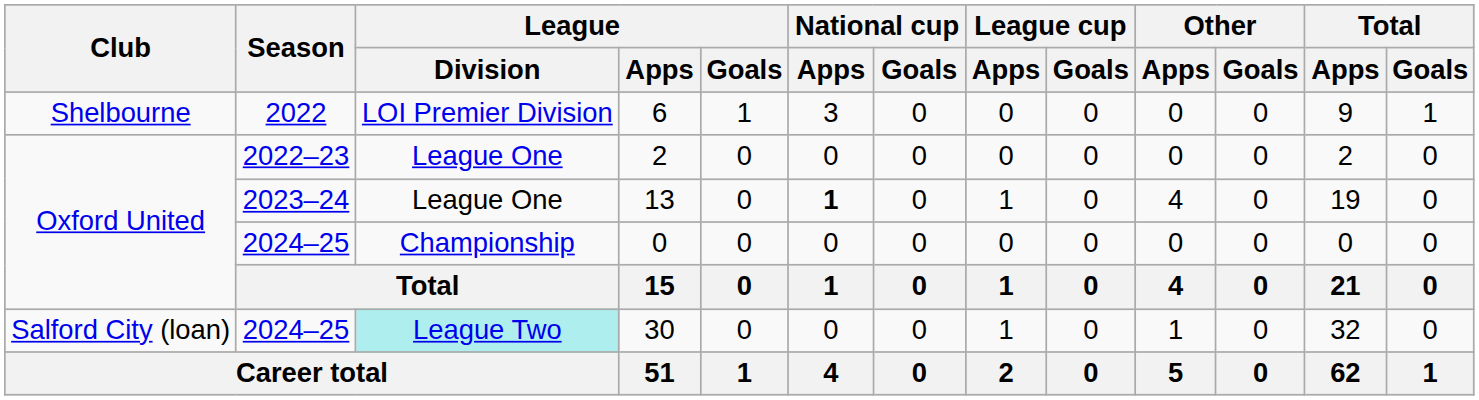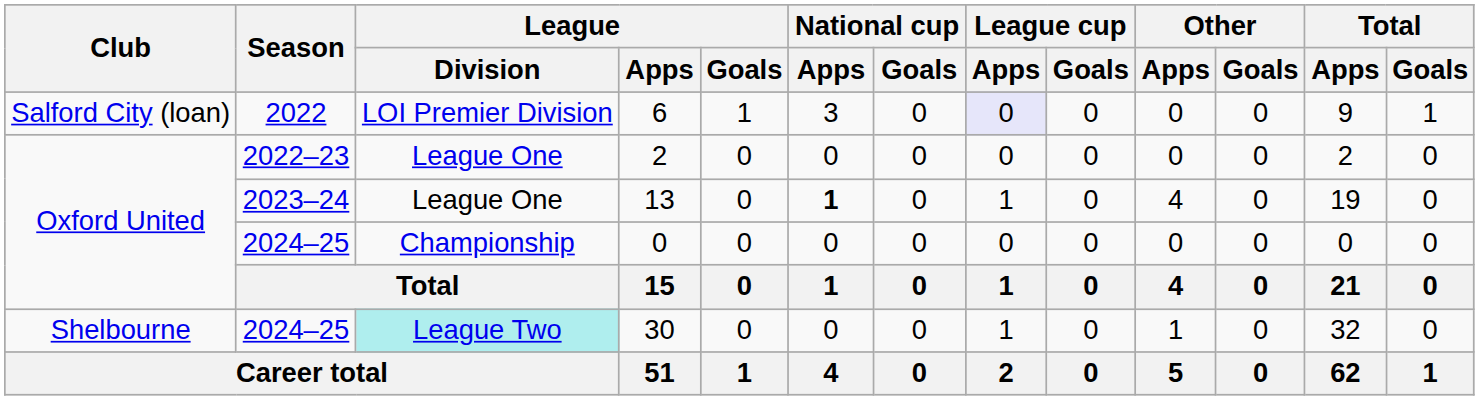 <table class="wikitable" style="text-align: center;">
 <tr>
 <th rowspan="2">Club</th>
 <th rowspan="2">Season</th>
 <th colspan="3">League</th>
 <th colspan="2">National cup</th>
 <th colspan="2">League cup</th>
 <th colspan="2">Other</th>
 <th colspan="2">Total</th>
 </tr>
 <tr>
 <th>Division</th>
 <th>Apps</th>
 <th>Goals</th>
 <th>Apps</th>
 <th>Goals</th>
 <th>Apps</th>
 <th>Goals</th>
 <th>Apps</th>
 <th>Goals</th>
 <th>Apps</th>
 <th>Goals</th>
 </tr>
 <tr>
-<td><a href='#'>Shelbourne</a></td>
+<td><a href='#'>Salford City</a> (loan)</td>
 <td><a href='#'>2022</a></td>
 <td><a href='#'>LOI Premier Division</a></td>
 <td>6</td>
 <td>1</td>
 <td>3</td>
 <td>0</td>
-<td>0</td>
+<td style="background: lavender;">0</td>
 <td>0</td>
 <td>0</td>
 <td>0</td>
 <td>9</td>
 <td>1</td>
 </tr>
 <tr>
 <td rowspan=4><a href='#'>Oxford United</a></td>
 <td><a href='#'>2022–23</a></td>
 <td><a href='#'>League One</a></td>
 <td>2</td>
 <td>0</td>
 <td>0</td>
 <td>0</td>
 <td>0</td>
 <td>0</td>
 <td>0</td>
 <td>0</td>
 <td>2</td>
 <td>0</td>
 </tr>
 <tr>
 <td><a href='#'>2023–24</a></td>
 <td>League One</td>
 <td>13</td>
 <td>0</td>
 <td><strong>1</strong></td>
 <td>0</td>
 <td>1</td>
 <td>0</td>
 <td>4</td>
 <td>0</td>
 <td>19</td>
 <td>0</td>
 </tr>
 <tr>
 <td><a href='#'>2024–25</a></td>
 <td><a href='#'>Championship</a></td>
 <td>0</td>
 <td>0</td>
 <td>0</td>
 <td>0</td>
 <td>0</td>
 <td>0</td>
 <td>0</td>
 <td>0</td>
 <td>0</td>
 <td>0</td>
 </tr>
 <tr>
 <th colspan="2">Total</th>
 <th>15</th>
 <th>0</th>
 <th>1</th>
 <th>0</th>
 <th>1</th>
 <th>0</th>
 <th>4</th>
 <th>0</th>
 <th>21</th>
 <th>0</th>
 </tr>
 <tr>
-<td><a href='#'>Salford City</a> (loan)</td>
+<td><a href='#'>Shelbourne</a></td>
 <td><a href='#'>2024–25</a></td>
 <td style="background: paleturquoise;"><a href='#'>League Two</a></td>
 <td>30</td>
 <td>0</td>
 <td>0</td>
 <td>0</td>
 <td>1</td>
 <td>0</td>
 <td>1</td>
 <td>0</td>
 <td>32</td>
 <td>0</td>
 </tr>
 <tr>
 <th colspan="3">Career total</th>
 <th>51</th>
 <th>1</th>
 <th>4</th>
 <th>0</th>
 <th>2</th>
 <th>0</th>
 <th>5</th>
 <th>0</th>
 <th>62</th>
 <th>1</th>
 </tr>
 </table>
